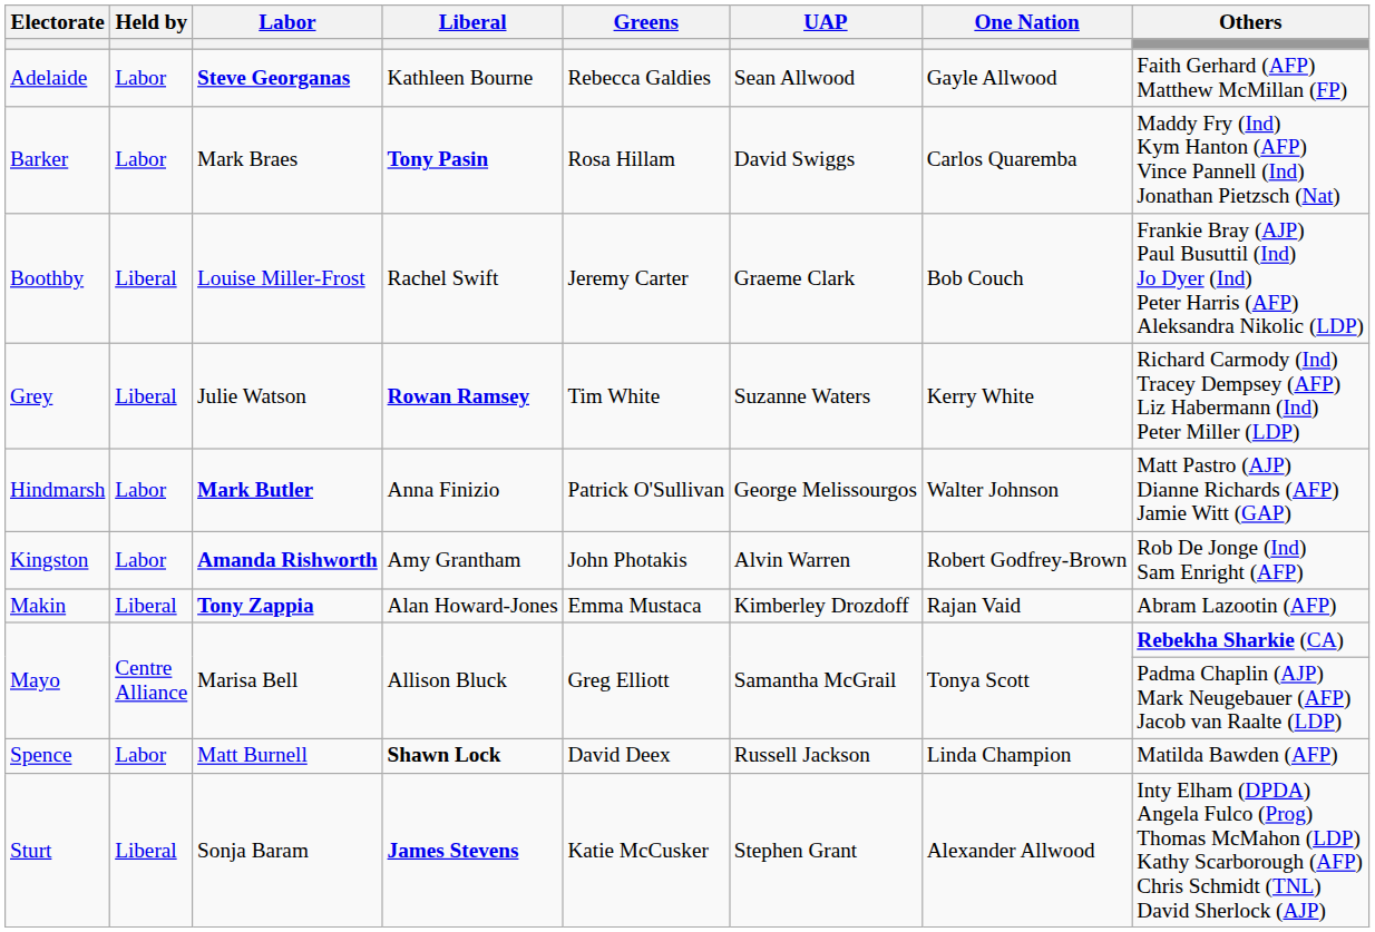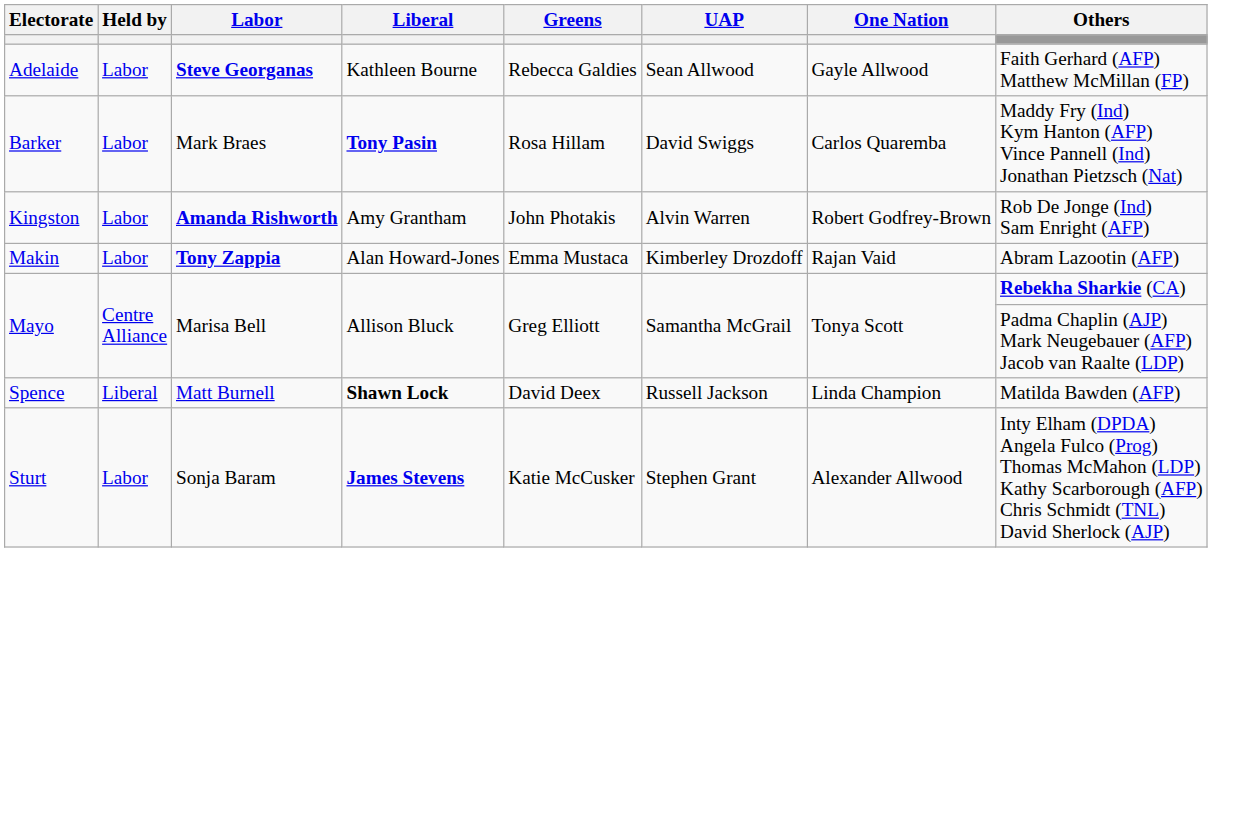 <table class=wikitable>
 <tr>
 <th>Electorate</th>
 <th>Held by</th>
 <th><a href='#'>Labor</a></th>
 <th><a href='#'>Liberal</a></th>
 <th><a href='#'>Greens</a></th>
 <th><a href='#'>UAP</a></th>
 <th><a href='#'>One Nation</a></th>
 <th>Others</th>
 </tr>
 <tr style=background:#ccc>
 <th></th>
 <th></th>
 <th></th>
 <th></th>
 <th></th>
 <th></th>
 <th></th>
 <th style=background:#999></th>
 </tr>
 <tr>
 <td><a href='#'>Adelaide</a></td>
 <td><a href='#'>Labor</a></td>
 <td><strong><a href='#'>Steve Georganas</a></strong></td>
 <td>Kathleen Bourne</td>
 <td>Rebecca Galdies</td>
 <td>Sean Allwood</td>
 <td>Gayle Allwood</td>
 <td>Faith Gerhard (<a href='#'>AFP</a>) <br>Matthew McMillan (<a href='#'>FP</a>)</td>
 </tr>
 <tr>
 <td><a href='#'>Barker</a></td>
 <td><a href='#'>Labor</a></td>
 <td>Mark Braes</td>
 <td><strong><a href='#'>Tony Pasin</a></strong></td>
 <td>Rosa Hillam</td>
 <td>David Swiggs</td>
 <td>Carlos Quaremba</td>
 <td>Maddy Fry (<a href='#'>Ind</a>) <br>Kym Hanton (<a href='#'>AFP</a>) <br>Vince Pannell (<a href='#'>Ind</a>) <br>Jonathan Pietzsch (<a href='#'>Nat</a>)</td>
 </tr>
 <tr>
-<td><a href='#'>Boothby</a></td>
-<td><a href='#'>Liberal</a></td>
-<td><a href='#'>Louise Miller-Frost</a></td>
-<td>Rachel Swift</td>
-<td>Jeremy Carter</td>
-<td>Graeme Clark</td>
-<td>Bob Couch</td>
-<td>Frankie Bray (<a href='#'>AJP</a>) <br>Paul Busuttil (<a href='#'>Ind</a>) <br><a href='#'>Jo Dyer</a> (<a href='#'>Ind</a>) <br>Peter Harris (<a href='#'>AFP</a>) <br>Aleksandra Nikolic (<a href='#'>LDP</a>)</td>
-</tr>
-<tr>
-<td><a href='#'>Grey</a></td>
-<td><a href='#'>Liberal</a></td>
-<td>Julie Watson</td>
-<td><strong><a href='#'>Rowan Ramsey</a></strong></td>
-<td>Tim White</td>
-<td>Suzanne Waters</td>
-<td>Kerry White</td>
-<td>Richard Carmody (<a href='#'>Ind</a>) <br>Tracey Dempsey (<a href='#'>AFP</a>) <br>Liz Habermann (<a href='#'>Ind</a>) <br>Peter Miller (<a href='#'>LDP</a>)</td>
-</tr>
-<tr>
-<td><a href='#'>Hindmarsh</a></td>
-<td><a href='#'>Labor</a></td>
-<td><strong><a href='#'>Mark Butler</a></strong></td>
-<td>Anna Finizio</td>
-<td>Patrick O'Sullivan</td>
-<td>George Melissourgos</td>
-<td>Walter Johnson</td>
-<td>Matt Pastro (<a href='#'>AJP</a>) <br> Dianne Richards (<a href='#'>AFP</a>) <br> Jamie Witt (<a href='#'>GAP</a>)</td>
-</tr>
-<tr>
 <td><a href='#'>Kingston</a></td>
 <td><a href='#'>Labor</a></td>
 <td><strong><a href='#'>Amanda Rishworth</a></strong></td>
 <td>Amy Grantham</td>
 <td>John Photakis</td>
 <td>Alvin Warren</td>
 <td>Robert Godfrey-Brown</td>
 <td>Rob De Jonge (<a href='#'>Ind</a>) <br>Sam Enright (<a href='#'>AFP</a>)</td>
 </tr>
 <tr>
 <td><a href='#'>Makin</a></td>
-<td><a href='#'>Liberal</a></td>
+<td><a href='#'>Labor</a></td>
 <td><strong><a href='#'>Tony Zappia</a></strong></td>
 <td>Alan Howard-Jones</td>
 <td>Emma Mustaca</td>
 <td>Kimberley Drozdoff</td>
 <td>Rajan Vaid</td>
 <td>Abram Lazootin (<a href='#'>AFP</a>)</td>
 </tr>
 <tr>
 <td rowspan="2"><a href='#'>Mayo</a></td>
 <td rowspan="2"><a href='#'>Centre <br>Alliance</a></td>
 <td rowspan="2">Marisa Bell</td>
 <td rowspan="2">Allison Bluck</td>
 <td rowspan="2">Greg Elliott</td>
 <td rowspan="2">Samantha McGrail</td>
 <td rowspan="2">Tonya Scott</td>
 <td><strong><a href='#'>Rebekha Sharkie</a></strong> (<a href='#'>CA</a>)</td>
 </tr>
 <tr>
 <td>Padma Chaplin (<a href='#'>AJP</a>)<br>Mark Neugebauer (<a href='#'>AFP</a>)<br>Jacob van Raalte (<a href='#'>LDP</a>)</td>
 </tr>
 <tr>
 <td><a href='#'>Spence</a></td>
-<td><a href='#'>Labor</a></td>
+<td><a href='#'>Liberal</a></td>
 <td><a href='#'>Matt Burnell</a></td>
 <td><strong>Shawn Lock</strong></td>
 <td>David Deex</td>
 <td>Russell Jackson</td>
 <td>Linda Champion</td>
 <td>Matilda Bawden (<a href='#'>AFP</a>)</td>
 </tr>
 <tr>
 <td><a href='#'>Sturt</a></td>
-<td><a href='#'>Liberal</a></td>
+<td><a href='#'>Labor</a></td>
 <td>Sonja Baram</td>
 <td><strong><a href='#'>James Stevens</a></strong></td>
 <td>Katie McCusker</td>
 <td>Stephen Grant</td>
 <td>Alexander Allwood</td>
 <td>Inty Elham (<a href='#'>DPDA</a>) <br>Angela Fulco (<a href='#'>Prog</a>) <br>Thomas McMahon (<a href='#'>LDP</a>) <br>Kathy Scarborough (<a href='#'>AFP</a>) <br>Chris Schmidt (<a href='#'>TNL</a>) <br>David Sherlock (<a href='#'>AJP</a>)</td>
 </tr>
 </table>
